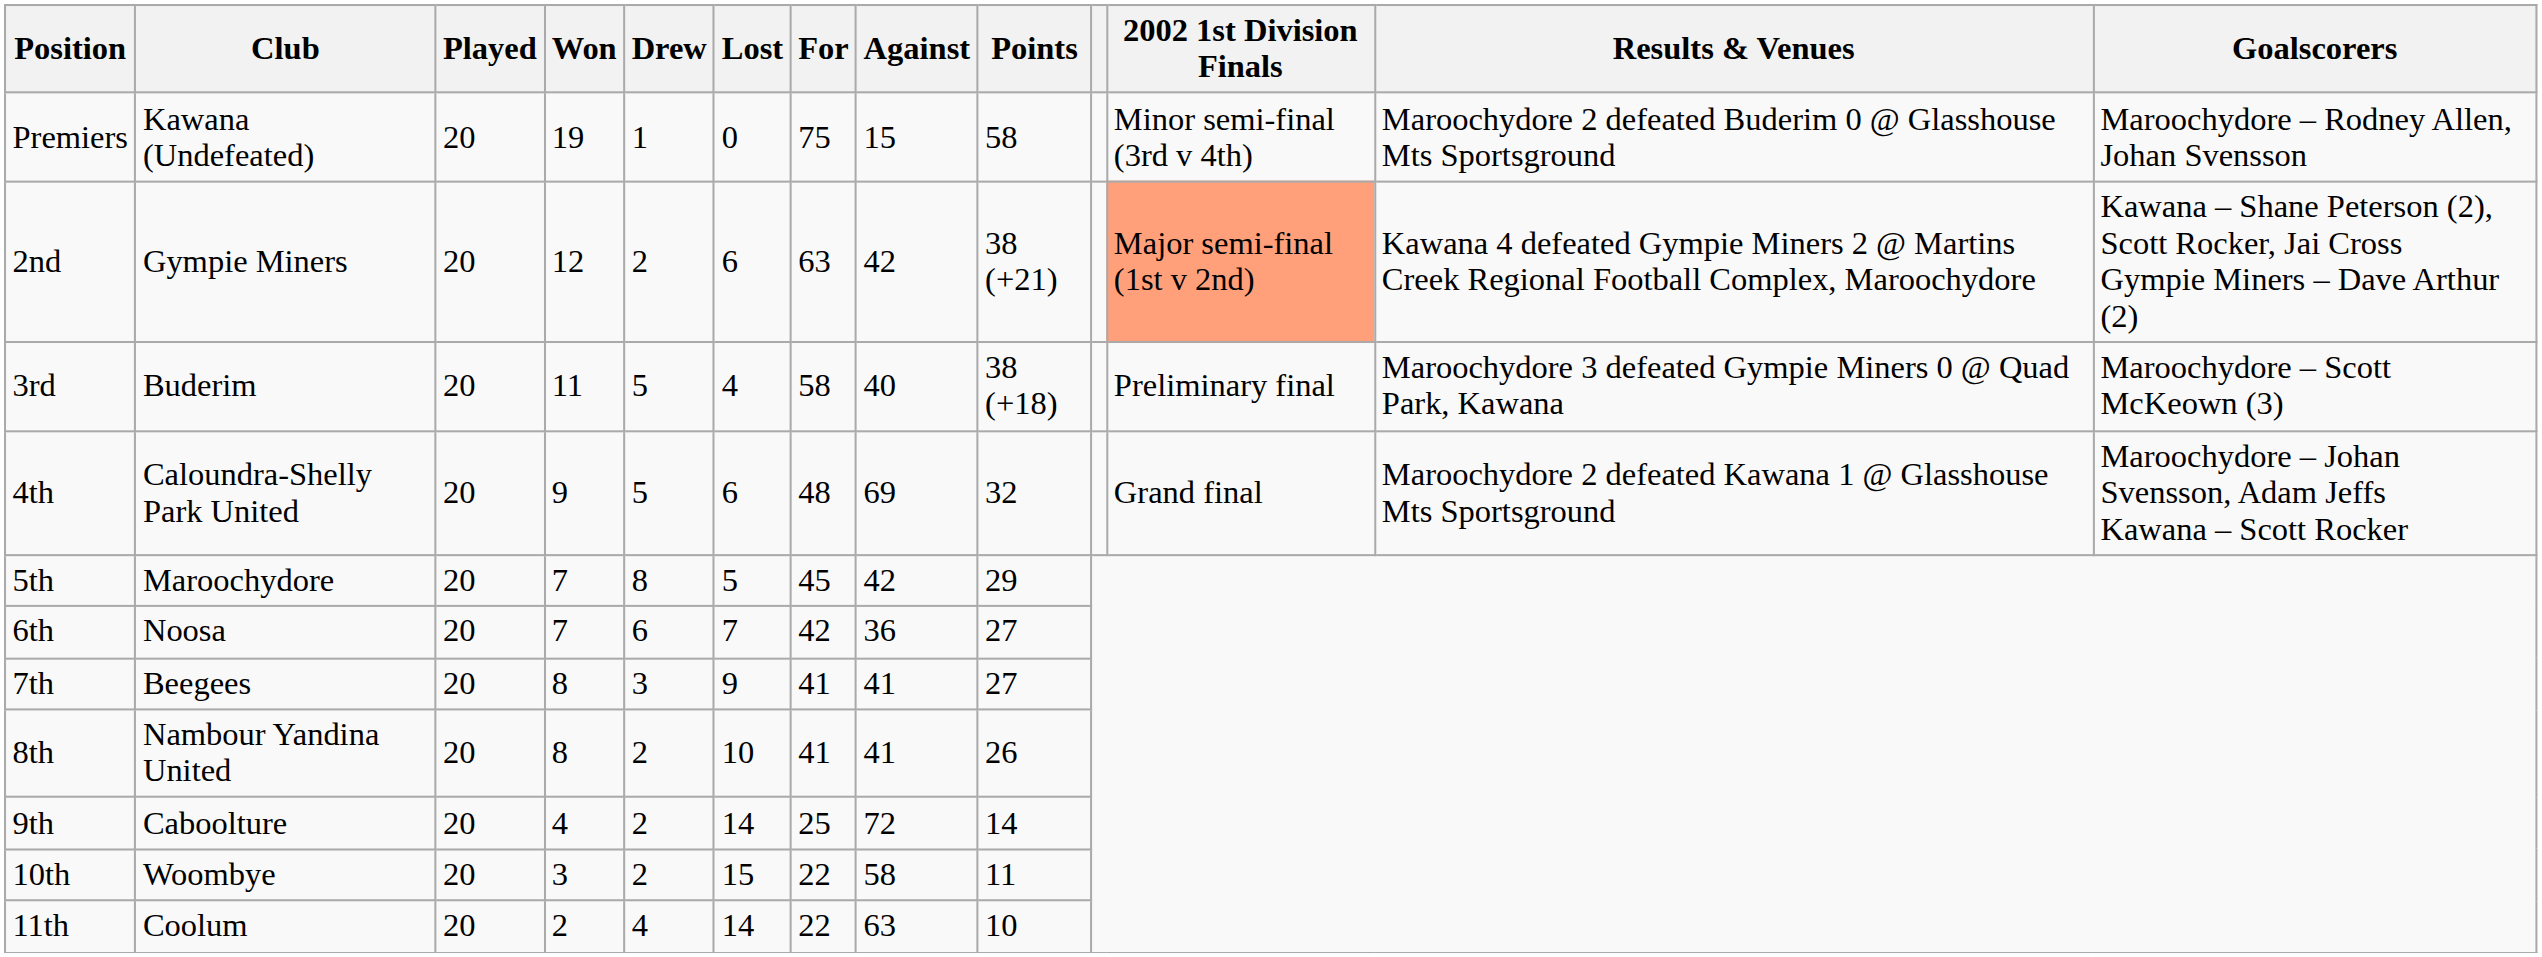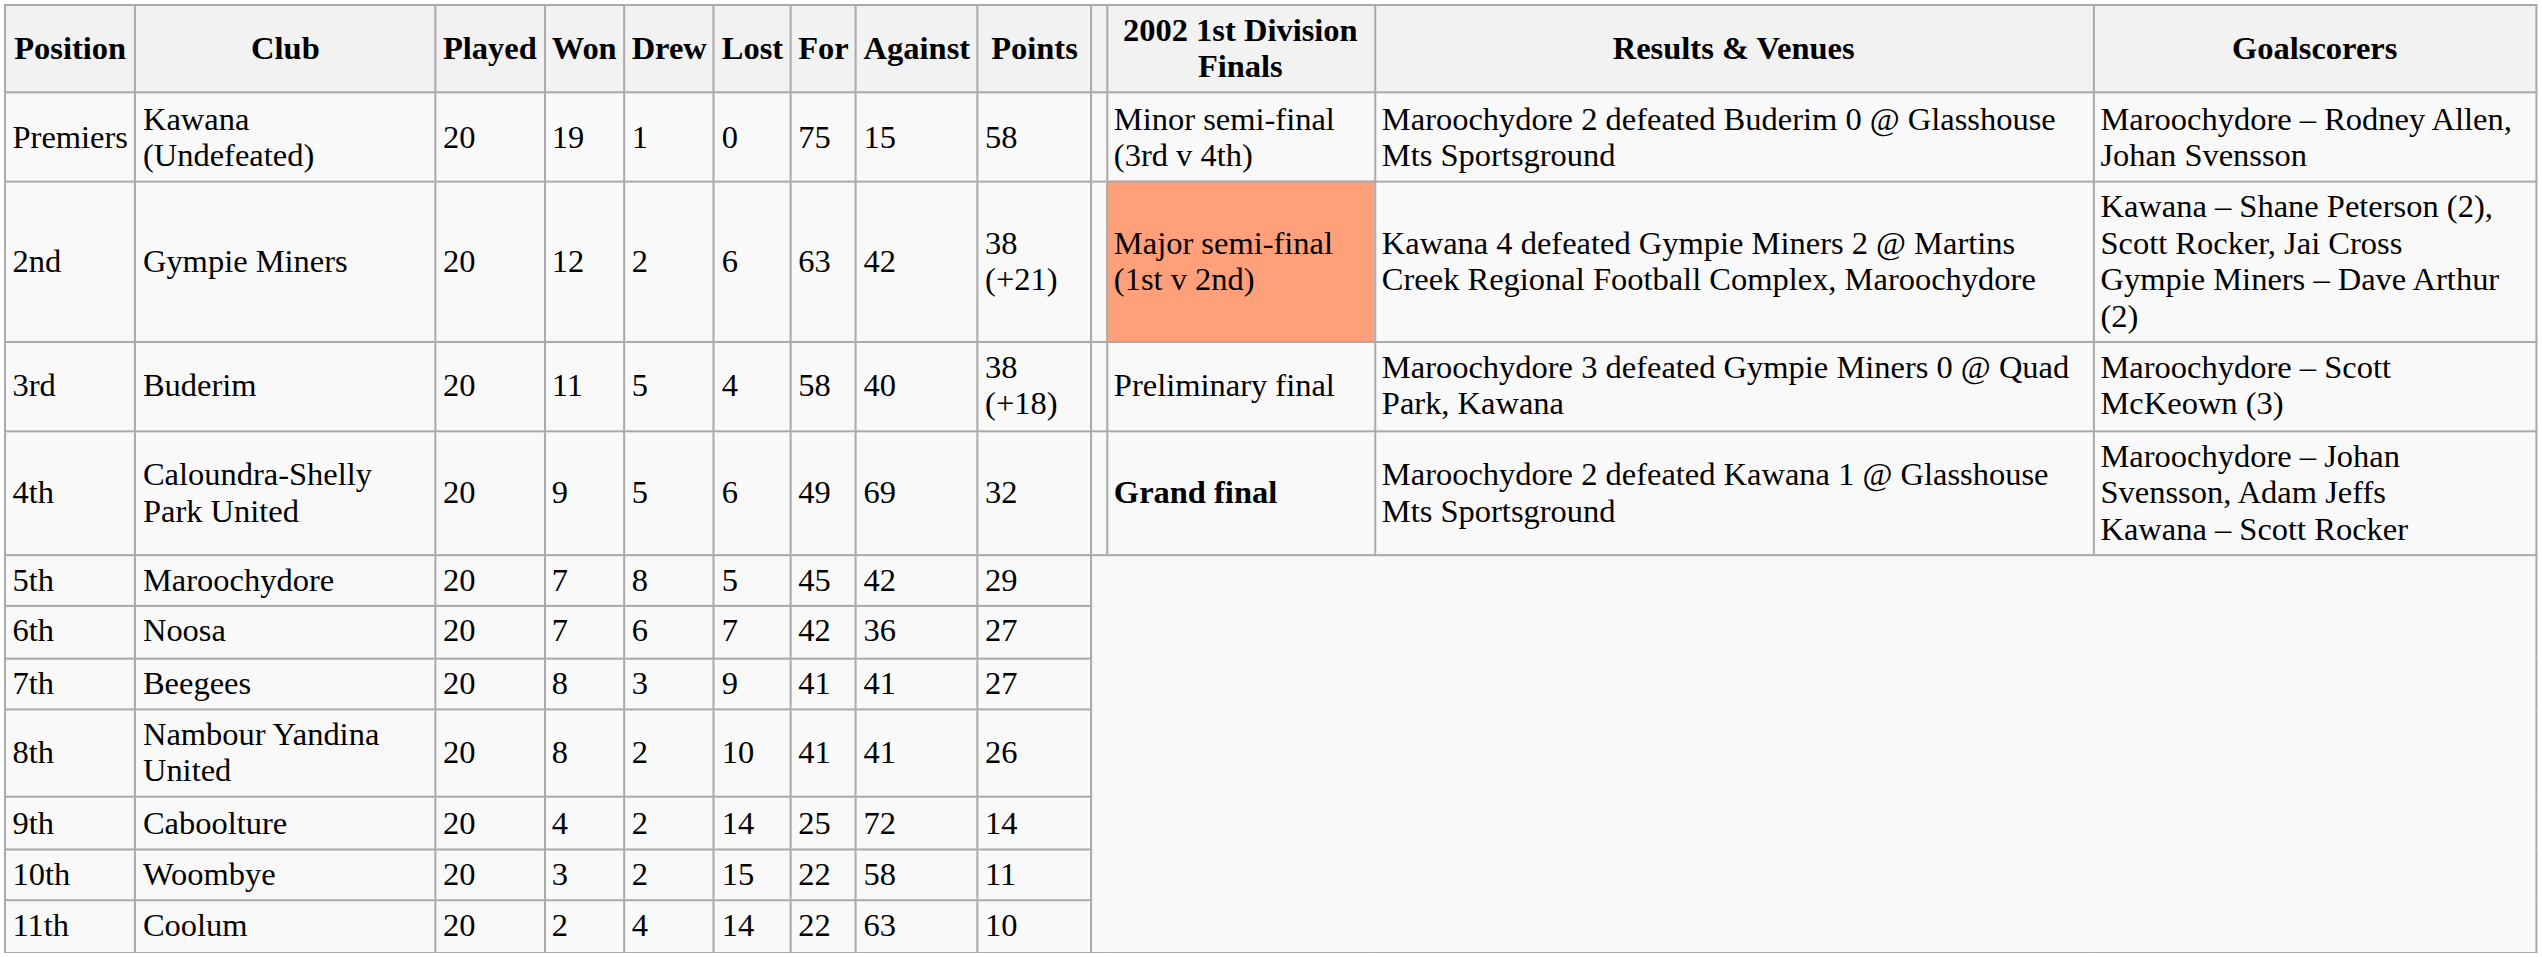 <table class="wikitable">
 <tr>
 <th>Position</th>
 <th>Club</th>
 <th>Played</th>
 <th>Won</th>
 <th>Drew</th>
 <th>Lost</th>
 <th>For</th>
 <th>Against</th>
 <th>Points</th>
 <th></th>
 <th>2002 1st Division Finals</th>
 <th>Results & Venues</th>
 <th>Goalscorers</th>
 </tr>
 <tr>
 <td>Premiers</td>
 <td>Kawana (Undefeated)</td>
 <td>20</td>
 <td>19</td>
 <td>1</td>
 <td>0</td>
 <td>75</td>
 <td>15</td>
 <td>58</td>
 <td></td>
 <td>Minor semi-final (3rd v 4th)</td>
 <td>Maroochydore 2 defeated Buderim 0 @ Glasshouse Mts Sportsground</td>
 <td>Maroochydore – Rodney Allen, Johan Svensson</td>
 </tr>
 <tr>
 <td>2nd</td>
 <td>Gympie Miners</td>
 <td>20</td>
 <td>12</td>
 <td>2</td>
 <td>6</td>
 <td>63</td>
 <td>42</td>
 <td>38 (+21)</td>
 <td></td>
 <td style="background: lightsalmon;">Major semi-final (1st v 2nd)</td>
 <td>Kawana 4 defeated Gympie Miners 2 @ Martins Creek Regional Football Complex, Maroochydore</td>
 <td>Kawana – Shane Peterson (2), Scott Rocker, Jai Cross<br>Gympie Miners – Dave Arthur (2)</td>
 </tr>
 <tr>
 <td>3rd</td>
 <td>Buderim</td>
 <td>20</td>
 <td>11</td>
 <td>5</td>
 <td>4</td>
 <td>58</td>
 <td>40</td>
 <td>38 (+18)</td>
 <td></td>
 <td>Preliminary final</td>
 <td>Maroochydore 3 defeated Gympie Miners 0 @ Quad Park, Kawana</td>
 <td>Maroochydore – Scott McKeown (3)</td>
 </tr>
 <tr>
 <td>4th</td>
 <td>Caloundra-Shelly Park United</td>
 <td>20</td>
 <td>9</td>
 <td>5</td>
 <td>6</td>
-<td>48</td>
+<td>49</td>
 <td>69</td>
 <td>32</td>
 <td></td>
-<td>Grand final</td>
+<td><strong>Grand final</strong></td>
 <td>Maroochydore 2 defeated Kawana 1 @ Glasshouse Mts Sportsground</td>
 <td>Maroochydore – Johan Svensson, Adam Jeffs<br>Kawana – Scott Rocker</td>
 </tr>
 <tr>
 <td>5th</td>
 <td>Maroochydore</td>
 <td>20</td>
 <td>7</td>
 <td>8</td>
 <td>5</td>
 <td>45</td>
 <td>42</td>
 <td>29</td>
 </tr>
 <tr>
 <td>6th</td>
 <td>Noosa</td>
 <td>20</td>
 <td>7</td>
 <td>6</td>
 <td>7</td>
 <td>42</td>
 <td>36</td>
 <td>27</td>
 </tr>
 <tr>
 <td>7th</td>
 <td>Beegees</td>
 <td>20</td>
 <td>8</td>
 <td>3</td>
 <td>9</td>
 <td>41</td>
 <td>41</td>
 <td>27</td>
 </tr>
 <tr>
 <td>8th</td>
 <td>Nambour Yandina United</td>
 <td>20</td>
 <td>8</td>
 <td>2</td>
 <td>10</td>
 <td>41</td>
 <td>41</td>
 <td>26</td>
 </tr>
 <tr>
 <td>9th</td>
 <td>Caboolture</td>
 <td>20</td>
 <td>4</td>
 <td>2</td>
 <td>14</td>
 <td>25</td>
 <td>72</td>
 <td>14</td>
 </tr>
 <tr>
 <td>10th</td>
 <td>Woombye</td>
 <td>20</td>
 <td>3</td>
 <td>2</td>
 <td>15</td>
 <td>22</td>
 <td>58</td>
 <td>11</td>
 </tr>
 <tr>
 <td>11th</td>
 <td>Coolum</td>
 <td>20</td>
 <td>2</td>
 <td>4</td>
 <td>14</td>
 <td>22</td>
 <td>63</td>
 <td>10</td>
 </tr>
 </table>
